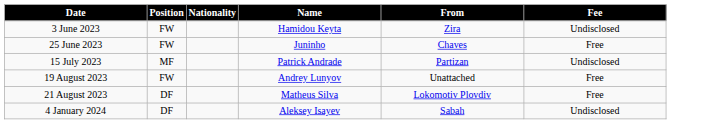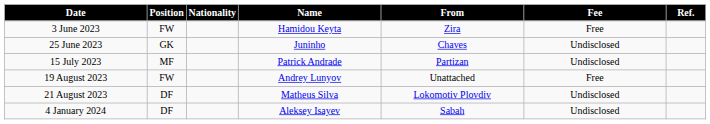 <table class="wikitable"  style="text-align:center; font-size:90%; ">
 <tr>
 <th style="background:#000000; color:#fff; width:200px;">Date</th>
 <th style="background:#000000; color:#fff; width:50px;">Position</th>
 <th style="background:#000000; color:#fff; width:50px;">Nationality</th>
 <th style="background:#000000; color:#fff; width:200px;">Name</th>
 <th style="background:#000000; color:#fff; width:200px;">From</th>
 <th style="background:#000000; color:#fff; width:200px;">Fee</th>
+<th style="background:#000000; color:#fff; width:50px;">Ref.</th>
 </tr>
 <tr>
 <td>3 June 2023</td>
 <td>FW</td>
 <td></td>
 <td><a href='#'>Hamidou Keyta</a></td>
 <td><a href='#'>Zira</a></td>
-<td>Undisclosed</td>
+<td>Free</td>
+<td></td>
 </tr>
 <tr>
 <td>25 June 2023</td>
-<td>FW</td>
+<td>GK</td>
 <td></td>
 <td><a href='#'>Juninho</a></td>
 <td><a href='#'>Chaves</a></td>
-<td>Free</td>
+<td>Undisclosed</td>
+<td></td>
 </tr>
 <tr>
 <td>15 July 2023</td>
 <td>MF</td>
 <td></td>
 <td><a href='#'>Patrick Andrade</a></td>
 <td><a href='#'>Partizan</a></td>
 <td>Undisclosed</td>
+<td></td>
 </tr>
 <tr>
 <td>19 August 2023</td>
 <td>FW</td>
 <td></td>
 <td><a href='#'>Andrey Lunyov</a></td>
 <td>Unattached</td>
 <td>Free</td>
+<td></td>
 </tr>
 <tr>
 <td>21 August 2023</td>
 <td>DF</td>
 <td></td>
 <td><a href='#'>Matheus Silva</a></td>
 <td><a href='#'>Lokomotiv Plovdiv</a></td>
-<td>Free</td>
+<td>Undisclosed</td>
+<td></td>
 </tr>
 <tr>
 <td>4 January 2024</td>
 <td>DF</td>
 <td></td>
 <td><a href='#'>Aleksey Isayev</a></td>
 <td><a href='#'>Sabah</a></td>
 <td>Undisclosed</td>
+<td></td>
 </tr>
 </table>
